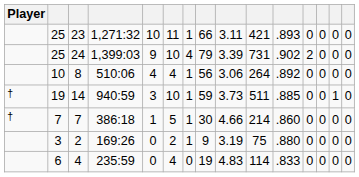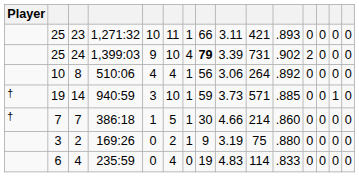 <table class="wikitable sortable" style="text-align:center;">
 <tr>
 <th>Player</th>
 <th></th>
 <th></th>
 <th></th>
 <th></th>
 <th></th>
 <th></th>
 <th></th>
 <th></th>
 <th></th>
 <th></th>
 <th></th>
 <th></th>
 <th></th>
 <th></th>
 </tr>
 <tr>
 <td style="text-align:left;"></td>
 <td>25</td>
 <td>23</td>
 <td>1,271:32</td>
 <td>10</td>
 <td>11</td>
 <td>1</td>
 <td>66</td>
 <td>3.11</td>
 <td>421</td>
 <td>.893</td>
 <td>0</td>
 <td>0</td>
 <td>0</td>
 <td>0</td>
 </tr>
 <tr>
 <td style="text-align:left;"></td>
 <td>25</td>
 <td>24</td>
 <td>1,399:03</td>
 <td>9</td>
 <td>10</td>
 <td>4</td>
-<td>79</td>
+<td><strong>79</strong></td>
 <td>3.39</td>
 <td>731</td>
 <td>.902</td>
 <td>2</td>
 <td>0</td>
 <td>0</td>
 <td>0</td>
 </tr>
 <tr>
 <td style="text-align:left;"></td>
 <td>10</td>
 <td>8</td>
 <td>510:06</td>
 <td>4</td>
 <td>4</td>
 <td>1</td>
 <td>56</td>
 <td>3.06</td>
 <td>264</td>
 <td>.892</td>
 <td>0</td>
 <td>0</td>
 <td>0</td>
 <td>0</td>
 </tr>
 <tr>
 <td style="text-align:left;"><sup>†</sup></td>
 <td>19</td>
 <td>14</td>
 <td>940:59</td>
 <td>3</td>
 <td>10</td>
 <td>1</td>
 <td>59</td>
 <td>3.73</td>
-<td>511</td>
+<td>571</td>
 <td>.885</td>
 <td>0</td>
 <td>0</td>
 <td>1</td>
 <td>0</td>
 </tr>
 <tr>
 <td style="text-align:left;"><sup>†</sup></td>
 <td>7</td>
 <td>7</td>
 <td>386:18</td>
 <td>1</td>
 <td>5</td>
 <td>1</td>
 <td>30</td>
 <td>4.66</td>
 <td>214</td>
 <td>.860</td>
 <td>0</td>
 <td>0</td>
 <td>0</td>
 <td>0</td>
 </tr>
 <tr>
 <td style="text-align:left;"></td>
 <td>3</td>
 <td>2</td>
 <td>169:26</td>
 <td>0</td>
 <td>2</td>
 <td>1</td>
 <td>9</td>
 <td>3.19</td>
 <td>75</td>
 <td>.880</td>
 <td>0</td>
 <td>0</td>
 <td>0</td>
 <td>0</td>
 </tr>
 <tr>
 <td style="text-align:left;"></td>
 <td>6</td>
 <td>4</td>
 <td>235:59</td>
 <td>0</td>
 <td>4</td>
 <td>0</td>
 <td>19</td>
 <td>4.83</td>
 <td>114</td>
 <td>.833</td>
 <td>0</td>
 <td>0</td>
 <td>0</td>
 <td>0</td>
 </tr>
 </table>
